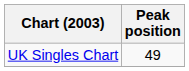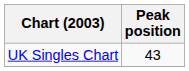 <table class="wikitable">
 <tr>
 <th>Chart (2003)</th>
 <th>Peak<br>position</th>
 </tr>
 <tr>
 <td><a href='#'>UK Singles Chart</a></td>
-<td align="center">49</td>
+<td align="center">43</td>
 </tr>
 <tr>
 </tr>
 </table>
